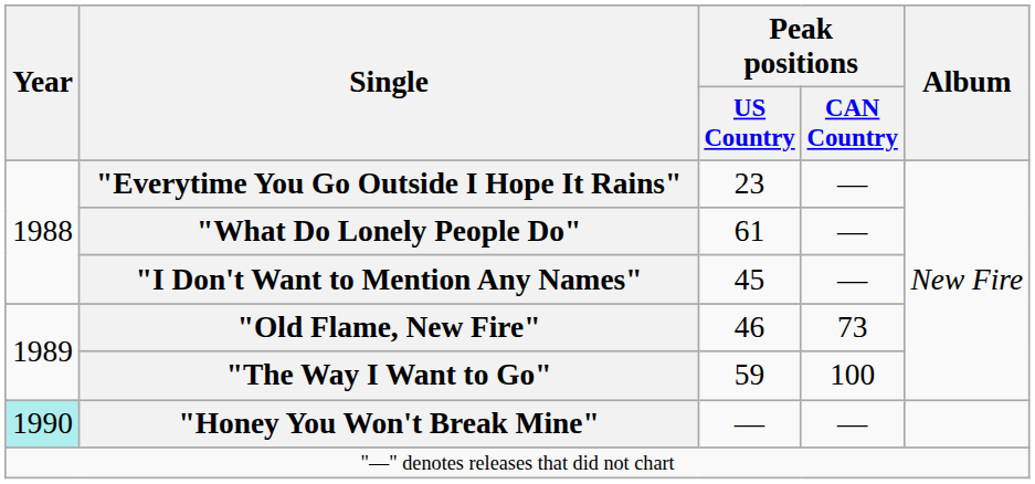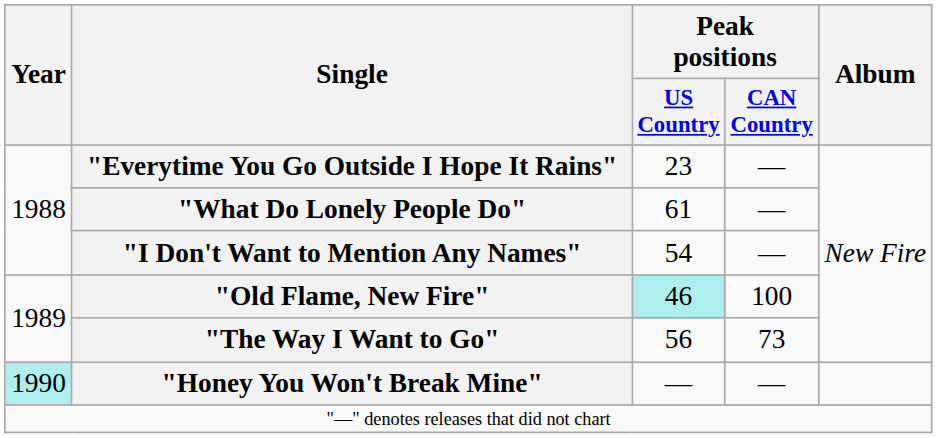 <table class="wikitable plainrowheaders" style="text-align:center;">
 <tr>
 <th rowspan="2">Year</th>
 <th rowspan="2" style="width:20em;">Single</th>
 <th colspan="2">Peak<br>positions</th>
 <th rowspan="2">Album</th>
 </tr>
 <tr style="font-size:smaller;">
 <th width="45"><a href='#'>US Country</a><br></th>
 <th width="45"><a href='#'>CAN Country</a><br></th>
 </tr>
 <tr>
 <td rowspan="3">1988</td>
 <th scope="row">"Everytime You Go Outside I Hope It Rains"</th>
 <td>23</td>
 <td>—</td>
 <td align="left" rowspan="5"><em>New Fire</em></td>
 </tr>
 <tr>
 <th scope="row">"What Do Lonely People Do"</th>
 <td>61</td>
 <td>—</td>
 </tr>
 <tr>
 <th scope="row">"I Don't Want to Mention Any Names"</th>
-<td>45</td>
+<td>54</td>
 <td>—</td>
 </tr>
 <tr>
 <td rowspan="2">1989</td>
 <th scope="row">"Old Flame, New Fire"</th>
-<td>46</td>
-<td>73</td>
+<td style="background: paleturquoise;">46</td>
+<td>100</td>
 </tr>
 <tr>
 <th scope="row">"The Way I Want to Go"</th>
-<td>59</td>
-<td>100</td>
+<td>56</td>
+<td>73</td>
 </tr>
 <tr>
 <td style="background: paleturquoise;">1990</td>
 <th scope="row">"Honey You Won't Break Mine"</th>
 <td>—</td>
 <td>—</td>
 <td></td>
 </tr>
 <tr>
 <td colspan="5" style="font-size:8pt">"—" denotes releases that did not chart</td>
 </tr>
 </table>
